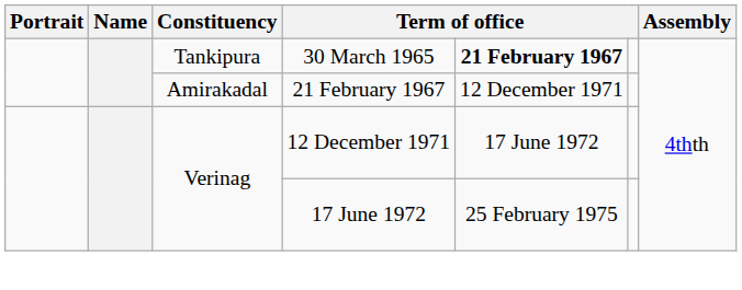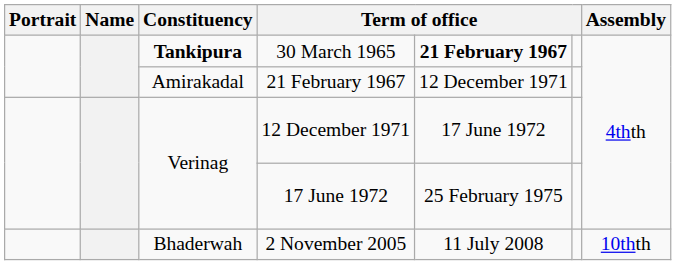 <table class="wikitable sortable" style="text-align:center">
 <tr align="center">
 <th class="unsortable" scope="col">Portrait</th>
 <th scope="col" class="sortable">Name</th>
 <th scope="col">Constituency</th>
 <th colspan="3" scope="colgroup">Term of office</th>
 <th scope="col">Assembly</th>
 </tr>
 <tr align="center">
 <td rowspan=2></td>
 <th scope="row" rowspan=2></th>
-<td>Tankipura</td>
+<td><strong>Tankipura</strong></td>
 <td>30 March 1965</td>
 <td><strong>21 February 1967</strong></td>
 <td></td>
 <td rowspan="4"><a href='#'>4th</a>th</td>
 </tr>
 <tr>
 <td>Amirakadal</td>
 <td>21 February 1967</td>
 <td>12 December 1971</td>
 <td></td>
 </tr>
 <tr align="center">
 <td rowspan=2 align="center" height="100px"></td>
 <th scope="row" rowspan=2></th>
 <td rowspan=2>Verinag</td>
 <td>12 December 1971</td>
 <td>17 June 1972</td>
 <td></td>
 </tr>
 <tr>
 <td>17 June 1972</td>
 <td>25 February 1975</td>
 <td></td>
 </tr>
+<tr align="center">
+<td></td>
+<th scope="row"></th>
+<td>Bhaderwah</td>
+<td>2 November 2005</td>
+<td>11 July 2008</td>
+<td></td>
+<td><a href='#'>10th</a>th</td>
+</tr>
 </table>
